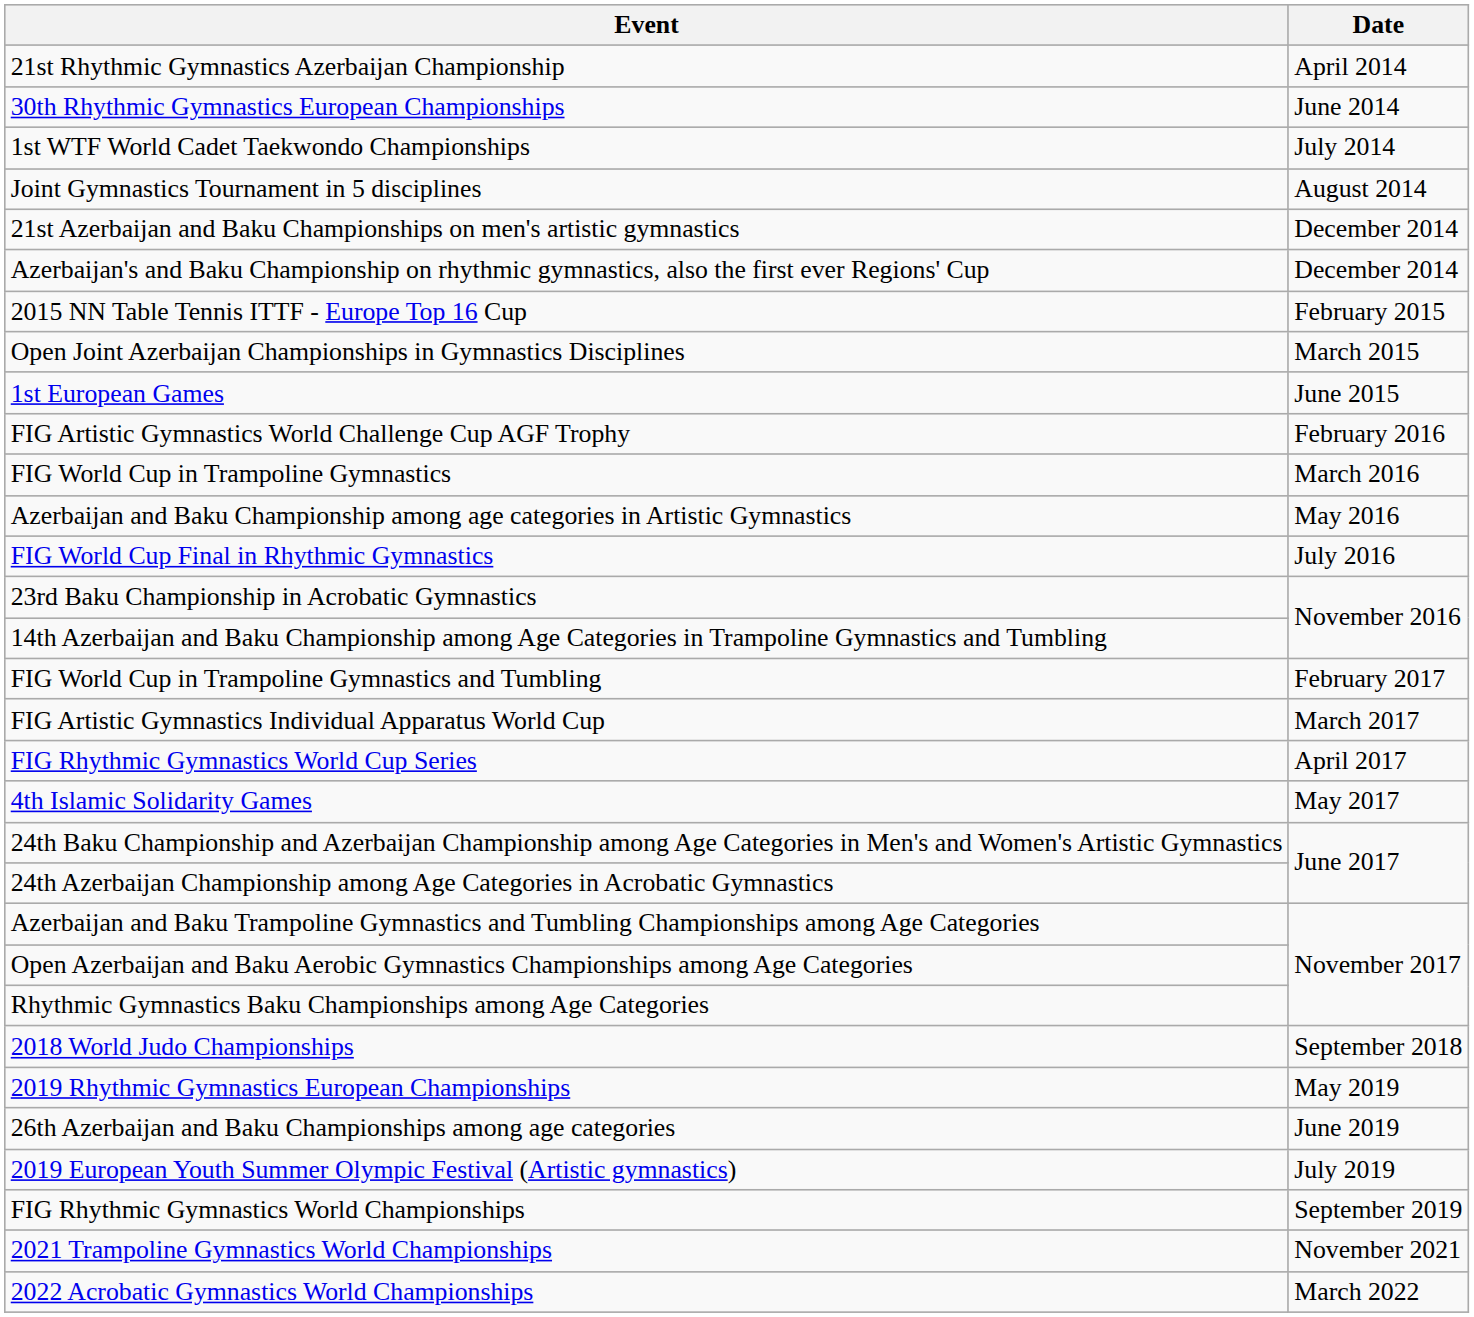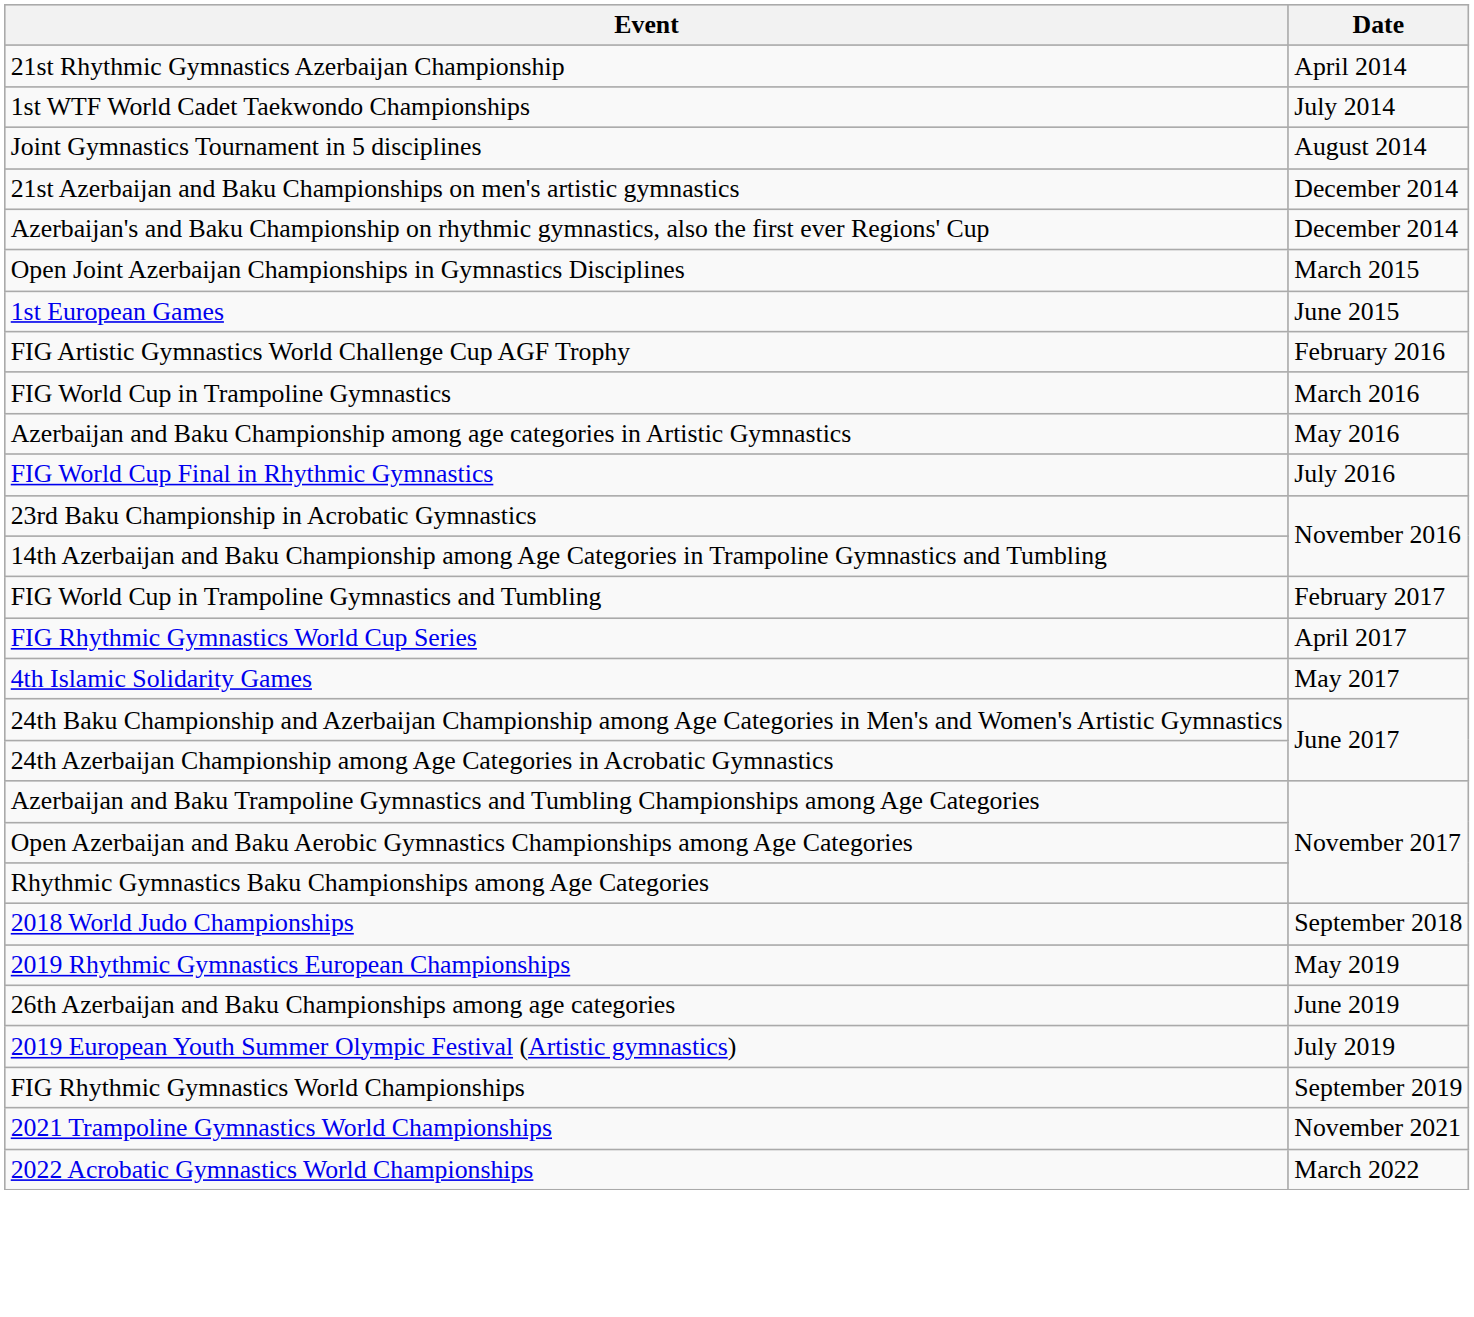 <table class="wikitable">
 <tr>
 <th>Event</th>
 <th>Date</th>
 </tr>
 <tr>
 <td>21st Rhythmic Gymnastics Azerbaijan Championship</td>
 <td>April 2014</td>
-</tr>
-<tr>
-<td><a href='#'>30th Rhythmic Gymnastics European Championships</a></td>
-<td>June 2014</td>
 </tr>
 <tr>
 <td>1st WTF World Cadet Taekwondo Championships</td>
 <td>July 2014</td>
 </tr>
 <tr>
 <td>Joint Gymnastics Tournament in 5 disciplines</td>
 <td>August 2014</td>
 </tr>
 <tr>
 <td>21st Azerbaijan and Baku Championships on men's artistic gymnastics</td>
 <td>December 2014</td>
 </tr>
 <tr>
 <td>Azerbaijan's and Baku Championship on rhythmic gymnastics, also the first ever Regions' Cup</td>
 <td>December 2014</td>
-</tr>
-<tr>
-<td>2015 NN Table Tennis ITTF - <a href='#'>Europe Top 16</a> Cup</td>
-<td>February 2015</td>
 </tr>
 <tr>
 <td>Open Joint Azerbaijan Championships in Gymnastics Disciplines</td>
 <td>March 2015</td>
 </tr>
 <tr>
 <td><a href='#'>1st European Games</a></td>
 <td>June 2015</td>
 </tr>
 <tr>
 <td>FIG Artistic Gymnastics World Challenge Cup AGF Trophy</td>
 <td>February 2016</td>
 </tr>
 <tr>
 <td>FIG World Cup in Trampoline Gymnastics</td>
 <td>March 2016</td>
 </tr>
 <tr>
 <td>Azerbaijan and Baku Championship among age categories in Artistic Gymnastics</td>
 <td>May 2016</td>
 </tr>
 <tr>
 <td><a href='#'>FIG World Cup Final in Rhythmic Gymnastics</a></td>
 <td>July 2016</td>
 </tr>
 <tr>
 <td>23rd Baku Championship in Acrobatic Gymnastics </td>
 <td rowspan="2">November 2016</td>
 </tr>
 <tr>
 <td>14th Azerbaijan and Baku Championship among Age Categories in Trampoline Gymnastics and Tumbling</td>
 </tr>
 <tr>
 <td>FIG World Cup in Trampoline Gymnastics and Tumbling</td>
 <td>February 2017</td>
-</tr>
-<tr>
-<td>FIG Artistic Gymnastics Individual Apparatus World Cup</td>
-<td>March 2017</td>
 </tr>
 <tr>
 <td><a href='#'>FIG Rhythmic Gymnastics World Cup Series</a></td>
 <td>April 2017</td>
 </tr>
 <tr>
 <td><a href='#'>4th Islamic Solidarity Games</a></td>
 <td>May 2017</td>
 </tr>
 <tr>
 <td>24th Baku Championship and Azerbaijan Championship among Age Categories in Men's and Women's Artistic Gymnastics</td>
 <td rowspan="2">June 2017</td>
 </tr>
 <tr>
 <td>24th Azerbaijan Championship among Age Categories in Acrobatic Gymnastics</td>
 </tr>
 <tr>
 <td>Azerbaijan and Baku Trampoline Gymnastics and Tumbling Championships among Age Categories</td>
 <td rowspan="3">November 2017</td>
 </tr>
 <tr>
 <td>Open Azerbaijan and Baku Aerobic Gymnastics Championships among Age Categories</td>
 </tr>
 <tr>
 <td>Rhythmic Gymnastics Baku Championships among Age Categories</td>
 </tr>
 <tr>
 <td><a href='#'>2018 World Judo Championships</a></td>
 <td>September 2018</td>
 </tr>
 <tr>
 <td><a href='#'>2019 Rhythmic Gymnastics European Championships</a></td>
 <td>May 2019</td>
 </tr>
 <tr>
 <td>26th Azerbaijan and Baku Championships among age categories </td>
 <td>June 2019</td>
 </tr>
 <tr>
 <td><a href='#'>2019 European Youth Summer Olympic Festival</a> (<a href='#'>Artistic gymnastics</a>)</td>
 <td>July 2019</td>
 </tr>
 <tr>
 <td>FIG Rhythmic Gymnastics World Championships</td>
 <td>September 2019</td>
 </tr>
 <tr>
 <td><a href='#'>2021 Trampoline Gymnastics World Championships</a></td>
 <td>November 2021</td>
 </tr>
 <tr>
 <td><a href='#'>2022 Acrobatic Gymnastics World Championships</a></td>
 <td>March 2022</td>
 </tr>
 </table>
